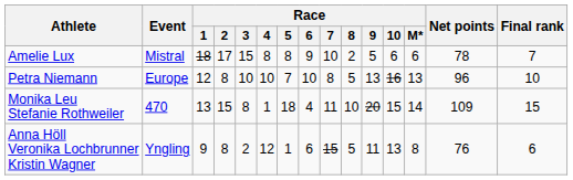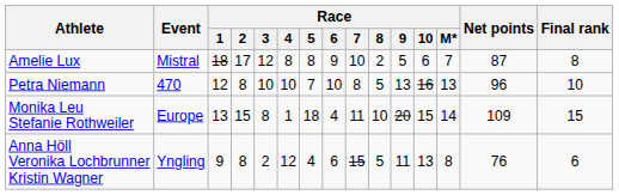 <table class="wikitable" style="font-size:90%">
 <tr>
 <th rowspan=2>Athlete</th>
 <th rowspan=2>Event</th>
 <th colspan=11>Race</th>
 <th rowspan=2>Net points</th>
 <th rowspan=2>Final rank</th>
 </tr>
 <tr style="font-size:95%">
 <th>1</th>
 <th>2</th>
 <th>3</th>
 <th>4</th>
 <th>5</th>
 <th>6</th>
 <th>7</th>
 <th>8</th>
 <th>9</th>
 <th>10</th>
 <th>M*</th>
 </tr>
 <tr align=center>
 <td align=left><a href='#'>Amelie Lux</a></td>
 <td align=left><a href='#'>Mistral</a></td>
 <td><s>18</s></td>
 <td>17</td>
-<td>15</td>
+<td>12</td>
 <td>8</td>
 <td>8</td>
 <td>9</td>
 <td>10</td>
 <td>2</td>
 <td>5</td>
 <td>6</td>
-<td>6</td>
-<td>78</td>
 <td>7</td>
+<td>87</td>
+<td>8</td>
 </tr>
 <tr align=center>
 <td align=left><a href='#'>Petra Niemann</a></td>
-<td align=left><a href='#'>Europe</a></td>
+<td align=left><a href='#'>470</a></td>
 <td>12</td>
 <td>8</td>
 <td>10</td>
 <td>10</td>
 <td>7</td>
 <td>10</td>
 <td>8</td>
 <td>5</td>
 <td>13</td>
 <td><s>16</s></td>
 <td>13</td>
 <td>96</td>
 <td>10</td>
 </tr>
 <tr align=center>
 <td align=left><a href='#'>Monika Leu</a><br><a href='#'>Stefanie Rothweiler</a></td>
-<td align=left><a href='#'>470</a></td>
+<td align=left><a href='#'>Europe</a></td>
 <td>13</td>
 <td>15</td>
 <td>8</td>
 <td>1</td>
 <td>18</td>
 <td>4</td>
 <td>11</td>
 <td>10</td>
 <td><s>20</s></td>
 <td>15</td>
 <td>14</td>
 <td>109</td>
 <td>15</td>
 </tr>
 <tr align=center>
 <td align=left><a href='#'>Anna Höll</a><br><a href='#'>Veronika Lochbrunner</a><br><a href='#'>Kristin Wagner</a></td>
 <td align=left><a href='#'>Yngling</a></td>
 <td>9</td>
 <td>8</td>
 <td>2</td>
 <td>12</td>
-<td>1</td>
+<td>4</td>
 <td>6</td>
 <td><s>15</s></td>
 <td>5</td>
 <td>11</td>
 <td>13</td>
 <td>8</td>
 <td>76</td>
 <td>6</td>
 </tr>
 </table>
